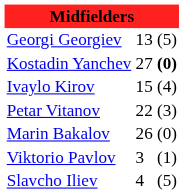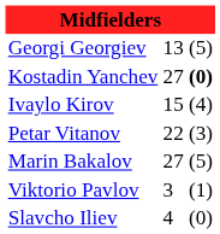 <table class="toccolours" border="0" cellpadding="2" cellspacing="0" align="left" style="margin:0.5em;">
 <tr>
 <th colspan="4" align="center" bgcolor="#FF2020"><span>Midfielders</span></th>
 </tr>
 <tr>
 <td> <a href='#'>Georgi Georgiev</a></td>
 <td>13</td>
 <td>(5)</td>
 </tr>
 <tr>
 <td> <a href='#'>Kostadin Yanchev</a></td>
 <td>27</td>
 <td><strong>(0)</strong></td>
 </tr>
 <tr>
 <td> <a href='#'>Ivaylo Kirov</a></td>
 <td>15</td>
 <td>(4)</td>
 </tr>
 <tr>
 <td> <a href='#'>Petar Vitanov</a></td>
 <td>22</td>
 <td>(3)</td>
 </tr>
 <tr>
 <td> <a href='#'>Marin Bakalov</a></td>
-<td>26</td>
-<td>(0)</td>
+<td>27</td>
+<td>(5)</td>
 </tr>
 <tr>
 <td> <a href='#'>Viktorio Pavlov</a></td>
 <td>3</td>
 <td>(1)</td>
 </tr>
 <tr>
 <td> <a href='#'>Slavcho Iliev</a></td>
 <td>4</td>
-<td>(5)</td>
+<td>(0)</td>
 </tr>
 <tr>
 </tr>
 </table>
